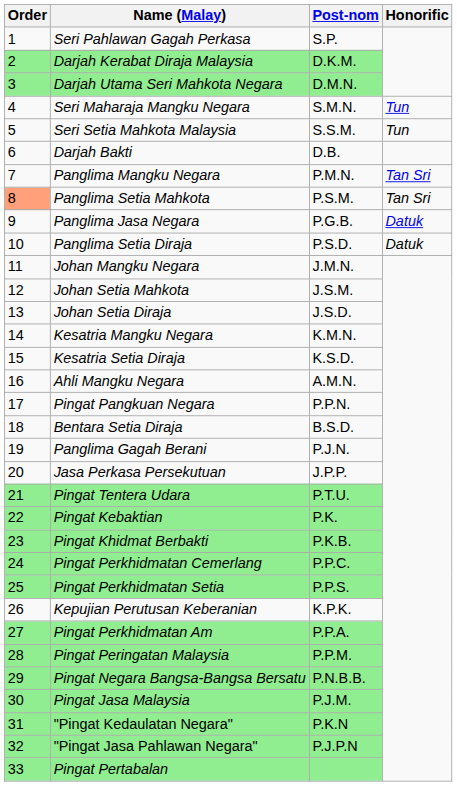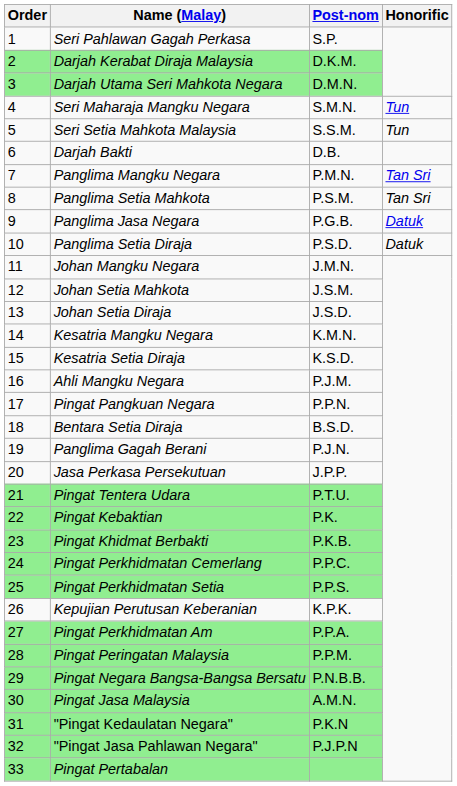 <table class="wikitable">
 <tr>
 <th>Order</th>
 <th>Name (<a href='#'>Malay</a>)</th>
 <th><a href='#'>Post-nom</a></th>
 <th>Honorific</th>
 </tr>
 <tr>
 <td>1</td>
 <td><em>Seri Pahlawan Gagah Perkasa</em></td>
 <td>S.P.</td>
 </tr>
 <tr bgcolor=lightgreen>
 <td>2</td>
 <td><em>Darjah Kerabat Diraja Malaysia</em></td>
 <td>D.K.M.</td>
 </tr>
 <tr bgcolor=lightgreen>
 <td>3</td>
 <td><em>Darjah Utama Seri Mahkota Negara</em></td>
 <td>D.M.N.</td>
 </tr>
 <tr>
 <td>4</td>
 <td><em>Seri Maharaja Mangku Negara</em></td>
 <td>S.M.N.</td>
 <td><em><a href='#'>Tun</a></em></td>
 </tr>
 <tr>
 <td>5</td>
 <td><em>Seri Setia Mahkota Malaysia</em></td>
 <td>S.S.M.</td>
 <td><em>Tun</em></td>
 </tr>
 <tr>
 <td>6</td>
 <td><em>Darjah Bakti</em></td>
 <td>D.B.</td>
 </tr>
 <tr>
 <td>7</td>
 <td><em>Panglima Mangku Negara</em></td>
 <td>P.M.N.</td>
 <td><em><a href='#'>Tan Sri</a></em></td>
 </tr>
 <tr>
-<td style="background: lightsalmon;">8</td>
+<td>8</td>
 <td><em>Panglima Setia Mahkota</em></td>
 <td>P.S.M.</td>
 <td><em>Tan Sri</em></td>
 </tr>
 <tr>
 <td>9</td>
 <td><em>Panglima Jasa Negara</em></td>
 <td>P.G.B.</td>
 <td><em><a href='#'>Datuk</a></em></td>
 </tr>
 <tr>
 <td>10</td>
 <td><em>Panglima Setia Diraja</em></td>
 <td>P.S.D.</td>
 <td><em>Datuk</em></td>
 </tr>
 <tr>
 <td>11</td>
 <td><em>Johan Mangku Negara</em></td>
 <td>J.M.N.</td>
 </tr>
 <tr>
 <td>12</td>
 <td><em>Johan Setia Mahkota</em></td>
 <td>J.S.M.</td>
 </tr>
 <tr>
 <td>13</td>
 <td><em>Johan Setia Diraja</em></td>
 <td>J.S.D.</td>
 </tr>
 <tr>
 <td>14</td>
 <td><em>Kesatria Mangku Negara</em></td>
 <td>K.M.N.</td>
 </tr>
 <tr>
 <td>15</td>
 <td><em>Kesatria Setia Diraja</em></td>
 <td>K.S.D.</td>
 </tr>
 <tr>
 <td>16</td>
 <td><em>Ahli Mangku Negara</em></td>
-<td>A.M.N.</td>
+<td>P.J.M.</td>
 </tr>
 <tr>
 <td>17</td>
 <td><em>Pingat Pangkuan Negara</em></td>
 <td>P.P.N.</td>
 </tr>
 <tr>
 <td>18</td>
 <td><em>Bentara Setia Diraja</em></td>
 <td>B.S.D.</td>
 </tr>
 <tr>
 <td>19</td>
 <td><em>Panglima Gagah Berani</em></td>
 <td>P.J.N.</td>
 </tr>
 <tr>
 <td>20</td>
 <td><em>Jasa Perkasa Persekutuan</em></td>
 <td>J.P.P.</td>
 </tr>
 <tr bgcolor=lightgreen>
 <td>21</td>
 <td><em>Pingat Tentera Udara</em></td>
 <td>P.T.U.</td>
 </tr>
 <tr bgcolor=lightgreen>
 <td>22</td>
 <td><em>Pingat Kebaktian</em></td>
 <td>P.K.</td>
 </tr>
 <tr bgcolor=lightgreen>
 <td>23</td>
 <td><em>Pingat Khidmat Berbakti</em></td>
 <td>P.K.B.</td>
 </tr>
 <tr bgcolor=lightgreen>
 <td>24</td>
 <td><em>Pingat Perkhidmatan Cemerlang</em></td>
 <td>P.P.C.</td>
 </tr>
 <tr bgcolor=lightgreen>
 <td>25</td>
 <td><em>Pingat Perkhidmatan Setia</em></td>
 <td>P.P.S.</td>
 </tr>
 <tr>
 <td>26</td>
 <td><em>Kepujian Perutusan Keberanian</em></td>
 <td>K.P.K.</td>
 </tr>
 <tr bgcolor=lightgreen>
 <td>27</td>
 <td><em>Pingat Perkhidmatan Am</em></td>
 <td>P.P.A.</td>
 </tr>
 <tr bgcolor=lightgreen>
 <td>28</td>
 <td><em>Pingat Peringatan Malaysia</em></td>
 <td>P.P.M.</td>
 </tr>
 <tr bgcolor=lightgreen>
 <td>29</td>
 <td><em>Pingat Negara Bangsa-Bangsa Bersatu</em></td>
 <td>P.N.B.B.</td>
 </tr>
 <tr bgcolor=lightgreen>
 <td>30</td>
 <td><em>Pingat Jasa Malaysia</em></td>
-<td>P.J.M.</td>
+<td>A.M.N.</td>
 </tr>
 <tr bgcolor=lightgreen>
 <td>31</td>
 <td>"Pingat Kedaulatan Negara"</td>
 <td>P.K.N</td>
 </tr>
 <tr bgcolor=lightgreen>
 <td>32</td>
 <td>"Pingat Jasa Pahlawan Negara"</td>
 <td>P.J.P.N</td>
 </tr>
 <tr bgcolor=lightgreen>
 <td>33</td>
 <td><em>Pingat Pertabalan</em></td>
 <td></td>
 </tr>
 </table>
